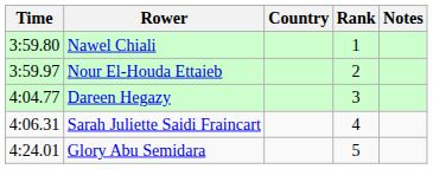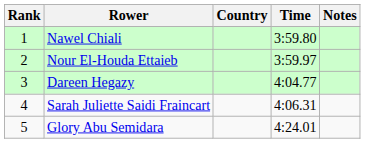 <table class="wikitable" style="text-align:center">
 <tr>
-<th>Time</th>
+<th>Rank</th>
 <th>Rower</th>
 <th>Country</th>
-<th>Rank</th>
+<th>Time</th>
 <th>Notes</th>
 </tr>
 <tr bgcolor=ccffcc>
-<td>3:59.80</td>
+<td>1</td>
 <td align="left"><a href='#'>Nawel Chiali</a></td>
 <td align="left"></td>
-<td>1</td>
+<td>3:59.80</td>
 <td></td>
 </tr>
 <tr bgcolor=ccffcc>
-<td>3:59.97</td>
+<td>2</td>
 <td align="left"><a href='#'>Nour El-Houda Ettaieb</a></td>
 <td align="left"></td>
-<td>2</td>
+<td>3:59.97</td>
 <td></td>
 </tr>
 <tr bgcolor=ccffcc>
-<td>4:04.77</td>
+<td>3</td>
 <td align="left"><a href='#'>Dareen Hegazy</a></td>
 <td align="left"></td>
-<td>3</td>
+<td>4:04.77</td>
 <td></td>
 </tr>
 <tr>
-<td>4:06.31</td>
+<td>4</td>
 <td align="left"><a href='#'>Sarah Juliette Saidi Fraincart</a></td>
 <td align="left"></td>
-<td>4</td>
+<td>4:06.31</td>
 <td></td>
 </tr>
 <tr>
-<td>4:24.01</td>
+<td>5</td>
 <td align="left"><a href='#'>Glory Abu Semidara</a></td>
 <td align="left"></td>
-<td>5</td>
+<td>4:24.01</td>
 <td></td>
 </tr>
 </table>
